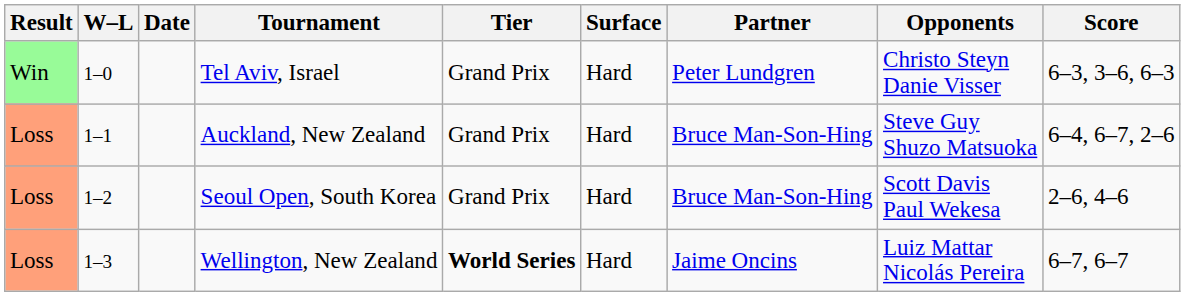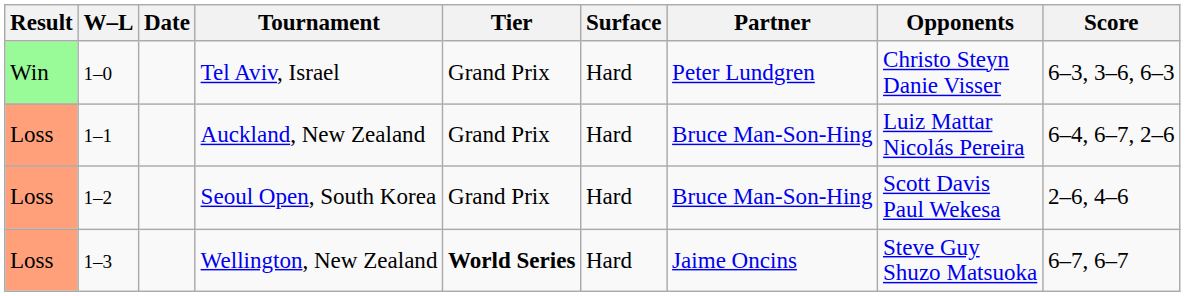 <table class="sortable wikitable">
 <tr>
 <th>Result</th>
 <th class="unsortable">W–L</th>
 <th>Date</th>
 <th>Tournament</th>
 <th>Tier</th>
 <th>Surface</th>
 <th>Partner</th>
 <th>Opponents</th>
 <th class="unsortable">Score</th>
 </tr>
 <tr>
 <td style="background:#98fb98;">Win</td>
 <td><small>1–0</small></td>
 <td><a href='#'></a></td>
 <td><a href='#'>Tel Aviv</a>, Israel</td>
 <td>Grand Prix</td>
 <td>Hard</td>
 <td> <a href='#'>Peter Lundgren</a></td>
 <td> <a href='#'>Christo Steyn</a> <br>  <a href='#'>Danie Visser</a></td>
 <td>6–3, 3–6, 6–3</td>
 </tr>
 <tr>
 <td style="background:#ffa07a;">Loss</td>
 <td><small>1–1</small></td>
 <td><a href='#'></a></td>
 <td><a href='#'>Auckland</a>, New Zealand</td>
 <td>Grand Prix</td>
 <td>Hard</td>
 <td> <a href='#'>Bruce Man-Son-Hing</a></td>
-<td> <a href='#'>Steve Guy</a> <br>  <a href='#'>Shuzo Matsuoka</a></td>
+<td> <a href='#'>Luiz Mattar</a> <br>  <a href='#'>Nicolás Pereira</a></td>
 <td>6–4, 6–7, 2–6</td>
 </tr>
 <tr>
 <td style="background:#ffa07a;">Loss</td>
 <td><small>1–2</small></td>
 <td><a href='#'></a></td>
 <td><a href='#'>Seoul Open</a>, South Korea</td>
 <td>Grand Prix</td>
 <td>Hard</td>
 <td> <a href='#'>Bruce Man-Son-Hing</a></td>
 <td> <a href='#'>Scott Davis</a> <br>  <a href='#'>Paul Wekesa</a></td>
 <td>2–6, 4–6</td>
 </tr>
 <tr>
 <td style="background:#ffa07a;">Loss</td>
 <td><small>1–3</small></td>
 <td><a href='#'></a></td>
 <td><a href='#'>Wellington</a>, New Zealand</td>
 <td><strong>World Series</strong></td>
 <td>Hard</td>
 <td> <a href='#'>Jaime Oncins</a></td>
-<td> <a href='#'>Luiz Mattar</a> <br>  <a href='#'>Nicolás Pereira</a></td>
+<td> <a href='#'>Steve Guy</a> <br>  <a href='#'>Shuzo Matsuoka</a></td>
 <td>6–7, 6–7</td>
 </tr>
 </table>
